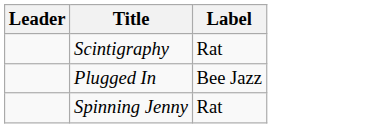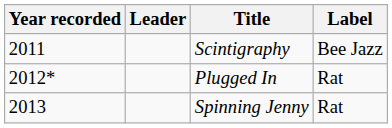 <table class="wikitable sortable">
 <tr>
+<th>Year recorded</th>
 <th>Leader</th>
 <th>Title</th>
 <th>Label</th>
 </tr>
 <tr>
+<td>2011</td>
 <td></td>
 <td><em>Scintigraphy</em></td>
+<td>Bee Jazz</td>
+</tr>
+<tr>
+<td>2012*</td>
+<td></td>
+<td><em>Plugged In</em></td>
 <td>Rat</td>
 </tr>
 <tr>
-<td></td>
-<td><em>Plugged In</em></td>
-<td>Bee Jazz</td>
-</tr>
-<tr>
+<td>2013</td>
 <td></td>
 <td><em>Spinning Jenny</em></td>
 <td>Rat</td>
 </tr>
 </table>
